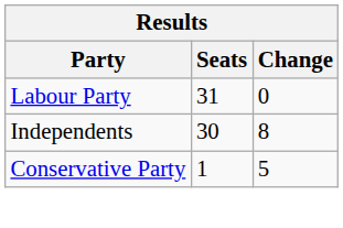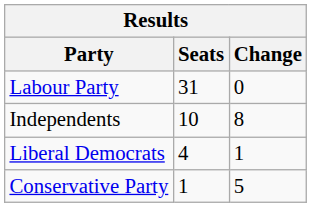 <table class="wikitable">
 <tr>
 <th colspan="3">Results</th>
 </tr>
 <tr>
 <th>Party</th>
 <th>Seats</th>
 <th>Change</th>
 </tr>
 <tr>
 <td><a href='#'>Labour Party</a></td>
 <td>31</td>
 <td> 0</td>
 </tr>
 <tr>
 <td>Independents</td>
-<td>30</td>
+<td>10</td>
 <td> 8</td>
+</tr>
+<tr>
+<td><a href='#'>Liberal Democrats</a></td>
+<td>4</td>
+<td> 1</td>
 </tr>
 <tr>
 <td><a href='#'>Conservative Party</a></td>
 <td>1</td>
 <td> 5</td>
 </tr>
 </table>
